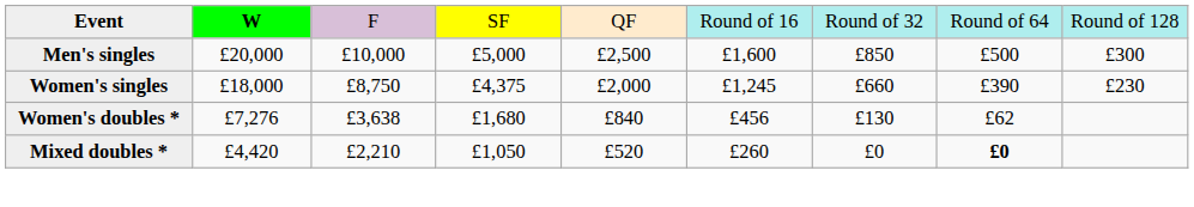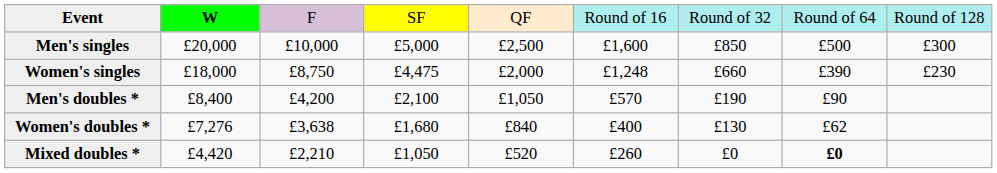 <table class=wikitable style=font-size:90%;text-align:center>
 <tr>
 <td style="width:130px; background:#efefef;"><strong>Event</strong></td>
 <td style="width:80px; background:lime;"><strong>W</strong></td>
 <td style="width:85px; background:thistle;">F</td>
 <td style="width:85px; background:#ff0;">SF</td>
 <td style="width:85px; background:#ffebcd;">QF</td>
 <td style="width:85px; background:#afeeee;">Round of 16</td>
 <td style="width:85px; background:#afeeee;">Round of 32</td>
 <td style="width:85px; background:#afeeee;">Round of 64</td>
 <td style="width:85px; background:#afeeee;">Round of 128</td>
 </tr>
 <tr>
 <td style="background:#efefef;"><strong>Men's singles</strong></td>
 <td>£20,000</td>
 <td>£10,000</td>
 <td>£5,000</td>
 <td>£2,500</td>
 <td>£1,600</td>
 <td>£850</td>
 <td>£500</td>
 <td>£300</td>
 </tr>
 <tr>
 <td style="background:#efefef;"><strong>Women's singles</strong></td>
 <td>£18,000</td>
 <td>£8,750</td>
-<td>£4,375</td>
+<td>£4,475</td>
 <td>£2,000</td>
-<td>£1,245</td>
+<td>£1,248</td>
 <td>£660</td>
 <td>£390</td>
 <td>£230</td>
+</tr>
+<tr>
+<td style="background:#efefef;"><strong>Men's doubles *</strong></td>
+<td>£8,400</td>
+<td>£4,200</td>
+<td>£2,100</td>
+<td>£1,050</td>
+<td>£570</td>
+<td>£190</td>
+<td>£90</td>
+<td></td>
 </tr>
 <tr>
 <td style="background:#efefef;"><strong>Women's doubles *</strong></td>
 <td>£7,276</td>
 <td>£3,638</td>
 <td>£1,680</td>
 <td>£840</td>
-<td>£456</td>
+<td>£400</td>
 <td>£130</td>
 <td>£62</td>
 <td></td>
 </tr>
 <tr>
 <td style="background:#efefef;"><strong>Mixed doubles *</strong></td>
 <td>£4,420</td>
 <td>£2,210</td>
 <td>£1,050</td>
 <td>£520</td>
 <td>£260</td>
 <td>£0</td>
 <td><strong>£0</strong></td>
 <td></td>
 </tr>
 </table>
